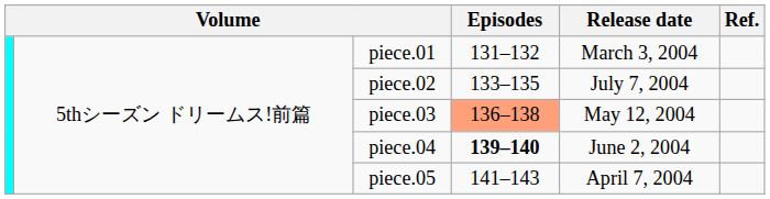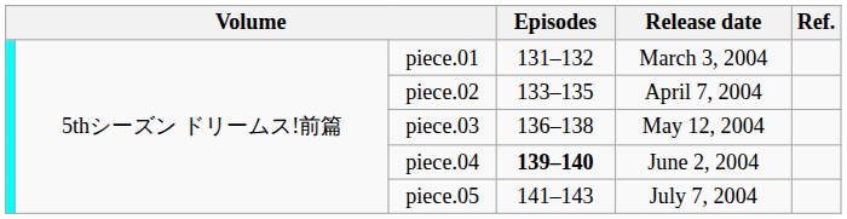 <table class="wikitable" style="text-align: center; width: 98%;">
 <tr>
 <th colspan="3">Volume</th>
 <th>Episodes</th>
 <th>Release date</th>
 <th width="5%">Ref.</th>
 </tr>
 <tr>
 <td rowspan="5" width="1%" style="background: #00FFFF;"></td>
 <td rowspan="5">5thシーズン ドリームス!前篇</td>
 <td>piece.01</td>
 <td>131–132</td>
 <td>March 3, 2004</td>
 <td></td>
 </tr>
 <tr>
 <td>piece.02</td>
 <td>133–135</td>
-<td>July 7, 2004</td>
+<td>April 7, 2004</td>
 <td></td>
 </tr>
 <tr>
 <td>piece.03</td>
-<td style="background: lightsalmon;">136–138</td>
+<td>136–138</td>
 <td>May 12, 2004</td>
 <td></td>
 </tr>
 <tr>
 <td>piece.04</td>
 <td><strong>139–140</strong></td>
 <td>June 2, 2004</td>
 <td></td>
 </tr>
 <tr>
 <td>piece.05</td>
 <td>141–143</td>
-<td>April 7, 2004</td>
+<td>July 7, 2004</td>
 <td></td>
 </tr>
 </table>
